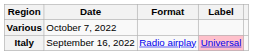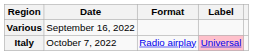 <table class="wikitable plainrowheaders">
 <tr>
 <th scope="col">Region</th>
 <th scope="col">Date</th>
 <th scope="col">Format</th>
 <th scope="col">Label</th>
 <th scope="col"></th>
 </tr>
 <tr>
 <th scope="row">Various</th>
-<td>October 7, 2022</td>
+<td>September 16, 2022</td>
 <td></td>
 <td></td>
 <td style="text-align:center;"></td>
 </tr>
 <tr>
 <th scope="row">Italy</th>
-<td>September 16, 2022</td>
+<td>October 7, 2022</td>
 <td><a href='#'>Radio airplay</a></td>
 <td style="background: pink;"><a href='#'>Universal</a></td>
 <td style="text-align:center;"></td>
 </tr>
 </table>
